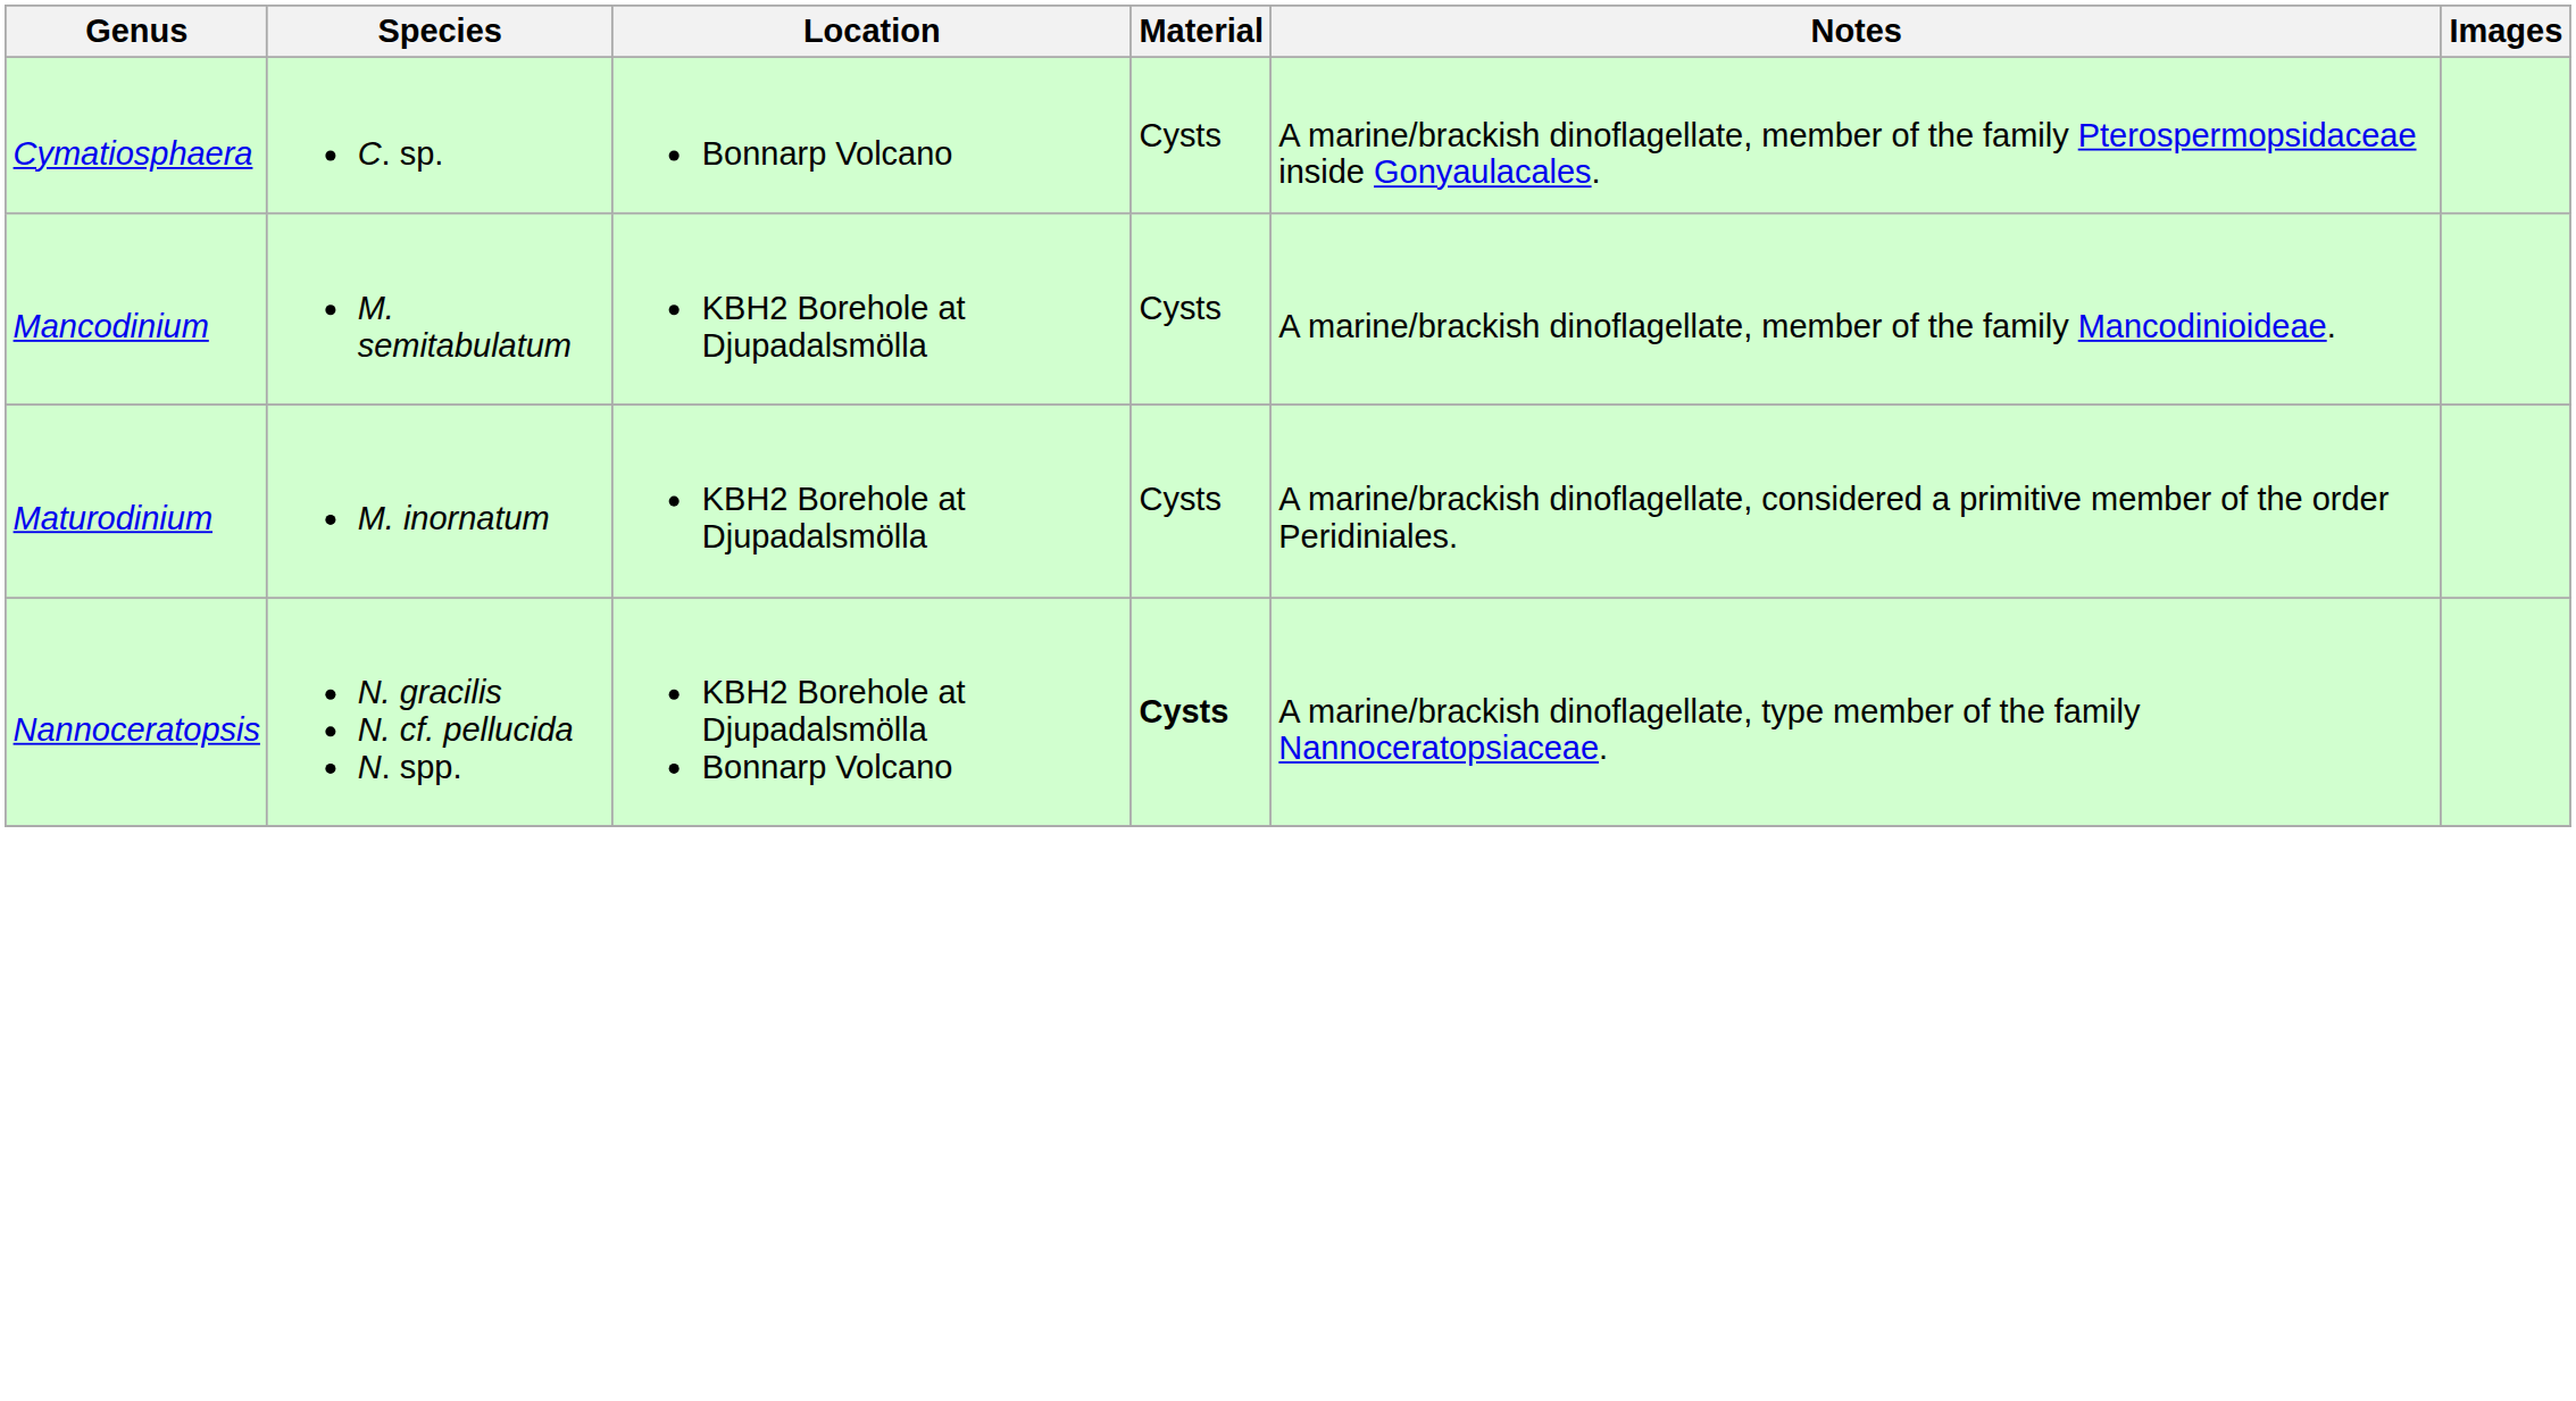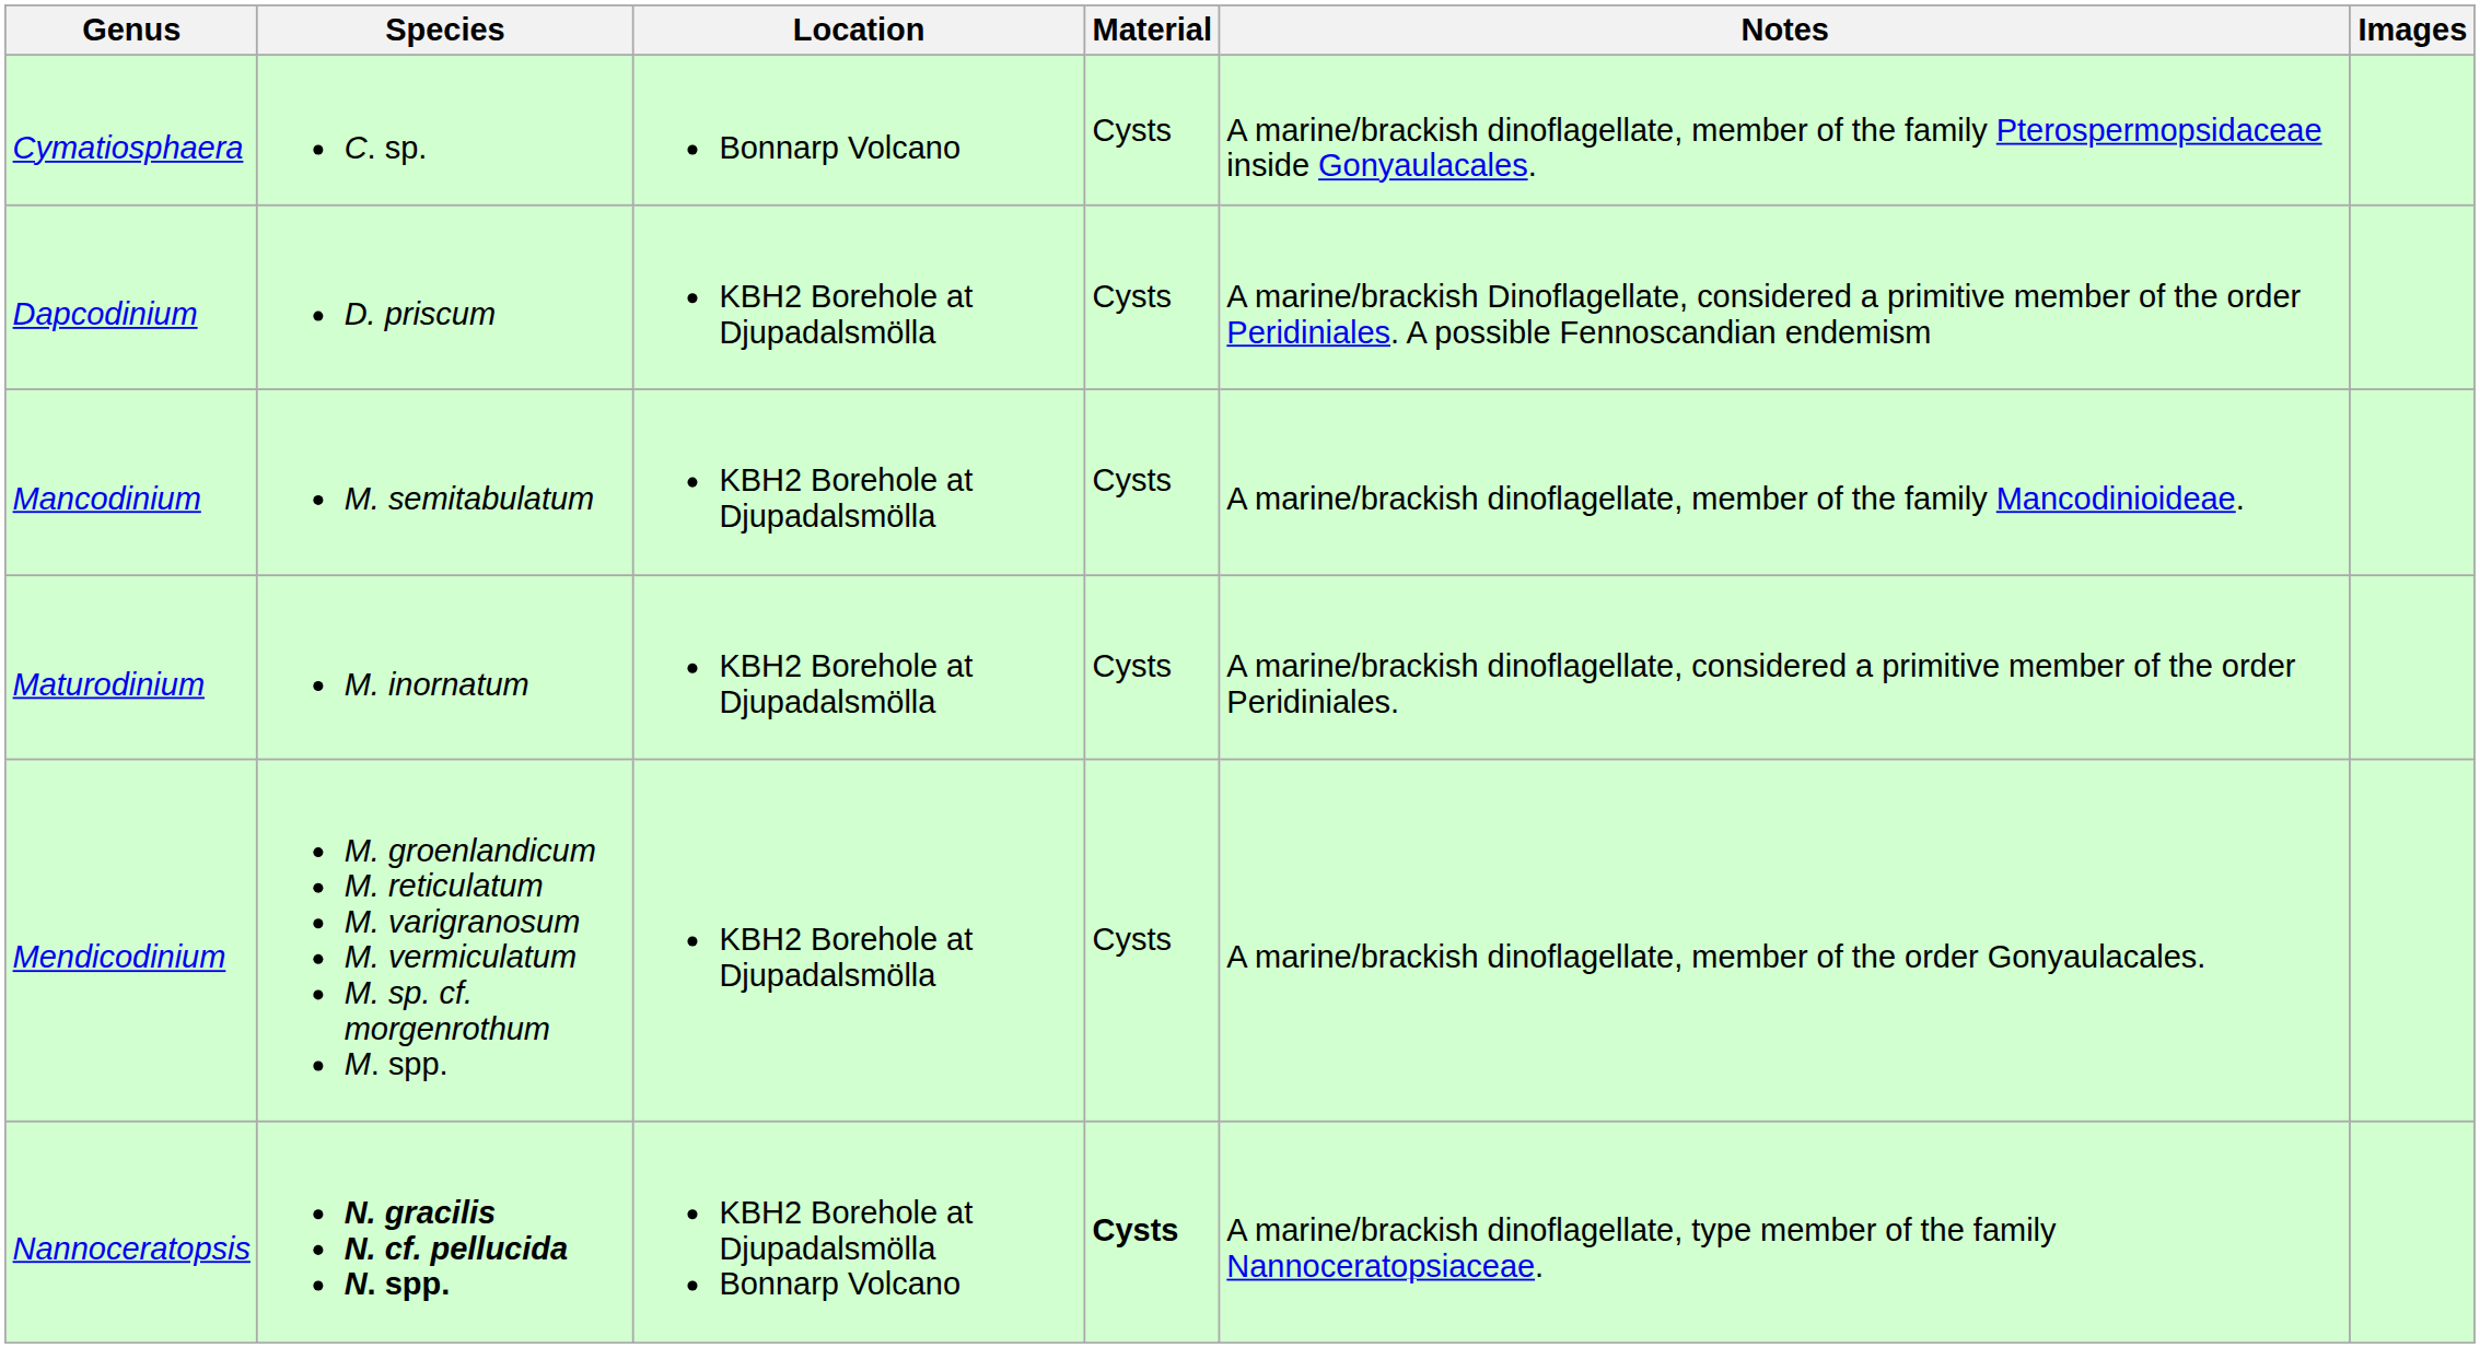 <table class="wikitable sortable">
 <tr>
 <th>Genus</th>
 <th>Species</th>
 <th>Location</th>
 <th>Material</th>
 <th>Notes</th>
 <th>Images</th>
 </tr>
 <tr>
 <td style="background:#D1FFCF;"><br><em><a href='#'>Cymatiosphaera</a></em></td>
 <td style="background:#D1FFCF;"><br><ul><li><em>C</em>. sp.</li></ul></td>
 <td style="background:#D1FFCF;"><br><ul><li>Bonnarp Volcano</li></ul></td>
 <td style="background:#D1FFCF;">Cysts</td>
 <td style="background:#D1FFCF;"><br>A marine/brackish dinoflagellate, member of the family <a href='#'>Pterospermopsidaceae</a> inside <a href='#'>Gonyaulacales</a>.</td>
+<td style="background:#D1FFCF;"></td>
+</tr>
+<tr>
+<td style="background:#D1FFCF;"><br><em><a href='#'>Dapcodinium</a></em></td>
+<td style="background:#D1FFCF;"><br><ul><li><em>D. priscum</em></li></ul></td>
+<td style="background:#D1FFCF;"><br><ul><li>KBH2 Borehole at Djupadalsmölla</li></ul></td>
+<td style="background:#D1FFCF;">Cysts</td>
+<td style="background:#D1FFCF;"><br>A marine/brackish Dinoflagellate, considered a primitive member of the order <a href='#'>Peridiniales</a>. A possible Fennoscandian endemism</td>
 <td style="background:#D1FFCF;"></td>
 </tr>
 <tr>
 <td style="background:#D1FFCF;"><br><em><a href='#'>Mancodinium</a></em></td>
 <td style="background:#D1FFCF;"><br><ul><li><em>M. semitabulatum</em></li></ul></td>
 <td style="background:#D1FFCF;"><br><ul><li>KBH2 Borehole at Djupadalsmölla</li></ul></td>
 <td style="background:#D1FFCF;">Cysts</td>
 <td style="background:#D1FFCF;"><br>A marine/brackish dinoflagellate, member of the family <a href='#'>Mancodinioideae</a>.</td>
 <td style="background:#D1FFCF;"></td>
 </tr>
 <tr>
 <td style="background:#D1FFCF;"><br><em><a href='#'>Maturodinium</a></em></td>
 <td style="background:#D1FFCF;"><br><ul><li><em>M. inornatum</em></li></ul></td>
 <td style="background:#D1FFCF;"><br><ul><li>KBH2 Borehole at Djupadalsmölla</li></ul></td>
 <td style="background:#D1FFCF;">Cysts</td>
 <td style="background:#D1FFCF;"><br>A marine/brackish dinoflagellate, considered a primitive member of the order Peridiniales.</td>
 <td style="background:#D1FFCF;"></td>
 </tr>
 <tr>
+<td style="background:#D1FFCF;"><br><em><a href='#'>Mendicodinium</a></em></td>
+<td style="background:#D1FFCF;"><br><ul><li><em>M. groenlandicum</em></li><li><em>M. reticulatum</em></li><li><em>M. varigranosum</em></li><li><em>M. vermiculatum</em></li><li><em>M. sp. cf. morgenrothum</em></li><li><em>M</em>. spp.</li></ul></td>
+<td style="background:#D1FFCF;"><br><ul><li>KBH2 Borehole at Djupadalsmölla</li></ul></td>
+<td style="background:#D1FFCF;">Cysts</td>
+<td style="background:#D1FFCF;"><br>A marine/brackish dinoflagellate, member of the order Gonyaulacales.</td>
+<td style="background:#D1FFCF;"></td>
+</tr>
+<tr>
 <td style="background:#D1FFCF;"><br><em><a href='#'>Nannoceratopsis</a></em></td>
-<td style="background:#D1FFCF;"><br><ul><li><em>N. gracilis</em></li><li><em>N. cf. pellucida</em></li><li><em>N</em>. spp.</li></ul></td>
+<td style="background:#D1FFCF;"><strong><br><ul><li><em>N. gracilis</em></li><li><em>N. cf. pellucida</em></li><li><em>N</em>. spp.</li></ul></strong></td>
 <td style="background:#D1FFCF;"><br><ul><li>KBH2 Borehole at Djupadalsmölla</li><li>Bonnarp Volcano</li></ul></td>
 <td style="background:#D1FFCF;"><strong>Cysts</strong></td>
 <td style="background:#D1FFCF;"><br>A marine/brackish dinoflagellate, type member of the family <a href='#'>Nannoceratopsiaceae</a>.</td>
 <td style="background:#D1FFCF;"></td>
 </tr>
 <tr>
 </tr>
 </table>
